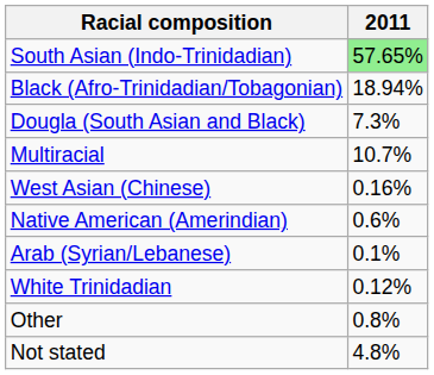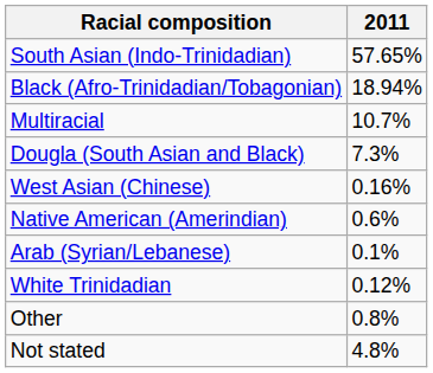 <table class="wikitable sortable collapsible" style="font-size: 90%;">
 <tr>
 <th>Racial composition</th>
 <th>2011</th>
 </tr>
 <tr>
 <td><a href='#'>South Asian (Indo-Trinidadian)</a></td>
-<td style="background: lightgreen;">57.65%</td>
+<td>57.65%</td>
 </tr>
 <tr>
 <td><a href='#'>Black (Afro-Trinidadian/Tobagonian)</a></td>
 <td>18.94%</td>
 </tr>
 <tr>
+<td><a href='#'>Multiracial</a></td>
+<td>10.7%</td>
+</tr>
+<tr>
 <td><a href='#'>Dougla (South Asian and Black)</a></td>
 <td>7.3%</td>
-</tr>
-<tr>
-<td><a href='#'>Multiracial</a></td>
-<td>10.7%</td>
 </tr>
 <tr>
 <td><a href='#'>West Asian (Chinese)</a></td>
 <td>0.16%</td>
 </tr>
 <tr>
 <td><a href='#'>Native American (Amerindian)</a></td>
 <td>0.6%</td>
 </tr>
 <tr>
 <td><a href='#'>Arab (Syrian/Lebanese)</a></td>
 <td>0.1%</td>
 </tr>
 <tr>
 <td><a href='#'>White Trinidadian</a></td>
 <td>0.12%</td>
 </tr>
 <tr>
 <td>Other</td>
 <td>0.8%</td>
 </tr>
 <tr>
 <td>Not stated</td>
 <td>4.8%</td>
 </tr>
 </table>
